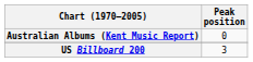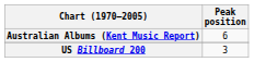 <table class="wikitable sortable plainrowheaders" style="text-align:center">
 <tr>
 <th scope="col">Chart (1970–2005)</th>
 <th scope="col">Peak<br>position</th>
 </tr>
 <tr>
 <th scope="row">Australian Albums (<a href='#'>Kent Music Report</a>)</th>
-<td>0</td>
+<td>6</td>
 </tr>
 <tr>
 </tr>
 <tr>
 </tr>
 <tr>
 </tr>
 <tr>
 </tr>
 <tr>
 </tr>
 <tr>
 </tr>
 <tr>
 </tr>
 <tr>
 </tr>
 <tr>
 <th scope="row">US <a href='#'><em>Billboard</em> 200</a></th>
 <td>3</td>
 </tr>
 </table>
